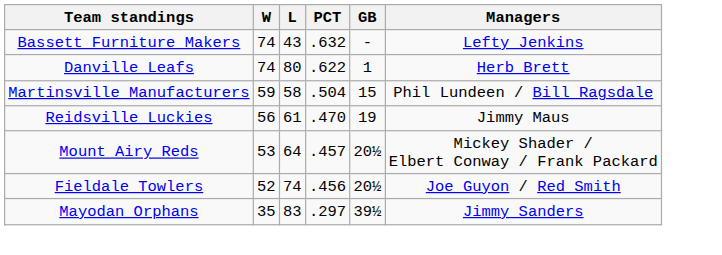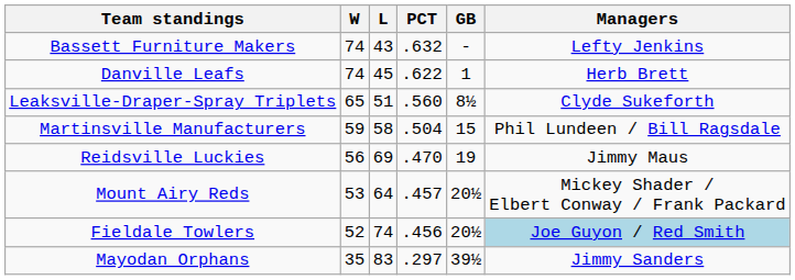 <table class="wikitable" style="text-align:center">
 <tr>
 <th>Team standings</th>
 <th>W</th>
 <th>L</th>
 <th>PCT</th>
 <th>GB</th>
 <th>Managers</th>
 </tr>
 <tr>
 <td><a href='#'>Bassett Furniture Makers</a></td>
 <td>74</td>
 <td>43</td>
 <td>.632</td>
 <td>-</td>
 <td><a href='#'>Lefty Jenkins</a></td>
 </tr>
 <tr>
 <td><a href='#'>Danville Leafs</a></td>
 <td>74</td>
-<td>80</td>
+<td>45</td>
 <td>.622</td>
 <td>1</td>
 <td><a href='#'>Herb Brett</a></td>
+</tr>
+<tr>
+<td><a href='#'>Leaksville-Draper-Spray Triplets</a></td>
+<td>65</td>
+<td>51</td>
+<td>.560</td>
+<td>8½</td>
+<td><a href='#'>Clyde Sukeforth</a></td>
 </tr>
 <tr>
 <td><a href='#'>Martinsville Manufacturers</a></td>
 <td>59</td>
 <td>58</td>
 <td>.504</td>
 <td>15</td>
 <td>Phil Lundeen / <a href='#'>Bill Ragsdale</a></td>
 </tr>
 <tr>
 <td><a href='#'>Reidsville Luckies</a></td>
 <td>56</td>
-<td>61</td>
+<td>69</td>
 <td>.470</td>
 <td>19</td>
 <td>Jimmy Maus</td>
 </tr>
 <tr>
 <td><a href='#'>Mount Airy Reds</a></td>
 <td>53</td>
 <td>64</td>
 <td>.457</td>
 <td>20½</td>
 <td>Mickey Shader /<br>Elbert Conway / Frank Packard</td>
 </tr>
 <tr>
 <td><a href='#'>Fieldale Towlers</a></td>
 <td>52</td>
 <td>74</td>
 <td>.456</td>
 <td>20½</td>
-<td><a href='#'>Joe Guyon</a> / <a href='#'>Red Smith</a></td>
+<td style="background: lightblue;"><a href='#'>Joe Guyon</a> / <a href='#'>Red Smith</a></td>
 </tr>
 <tr>
 <td><a href='#'>Mayodan Orphans</a></td>
 <td>35</td>
 <td>83</td>
 <td>.297</td>
 <td>39½</td>
 <td><a href='#'>Jimmy Sanders</a></td>
 </tr>
 </table>
